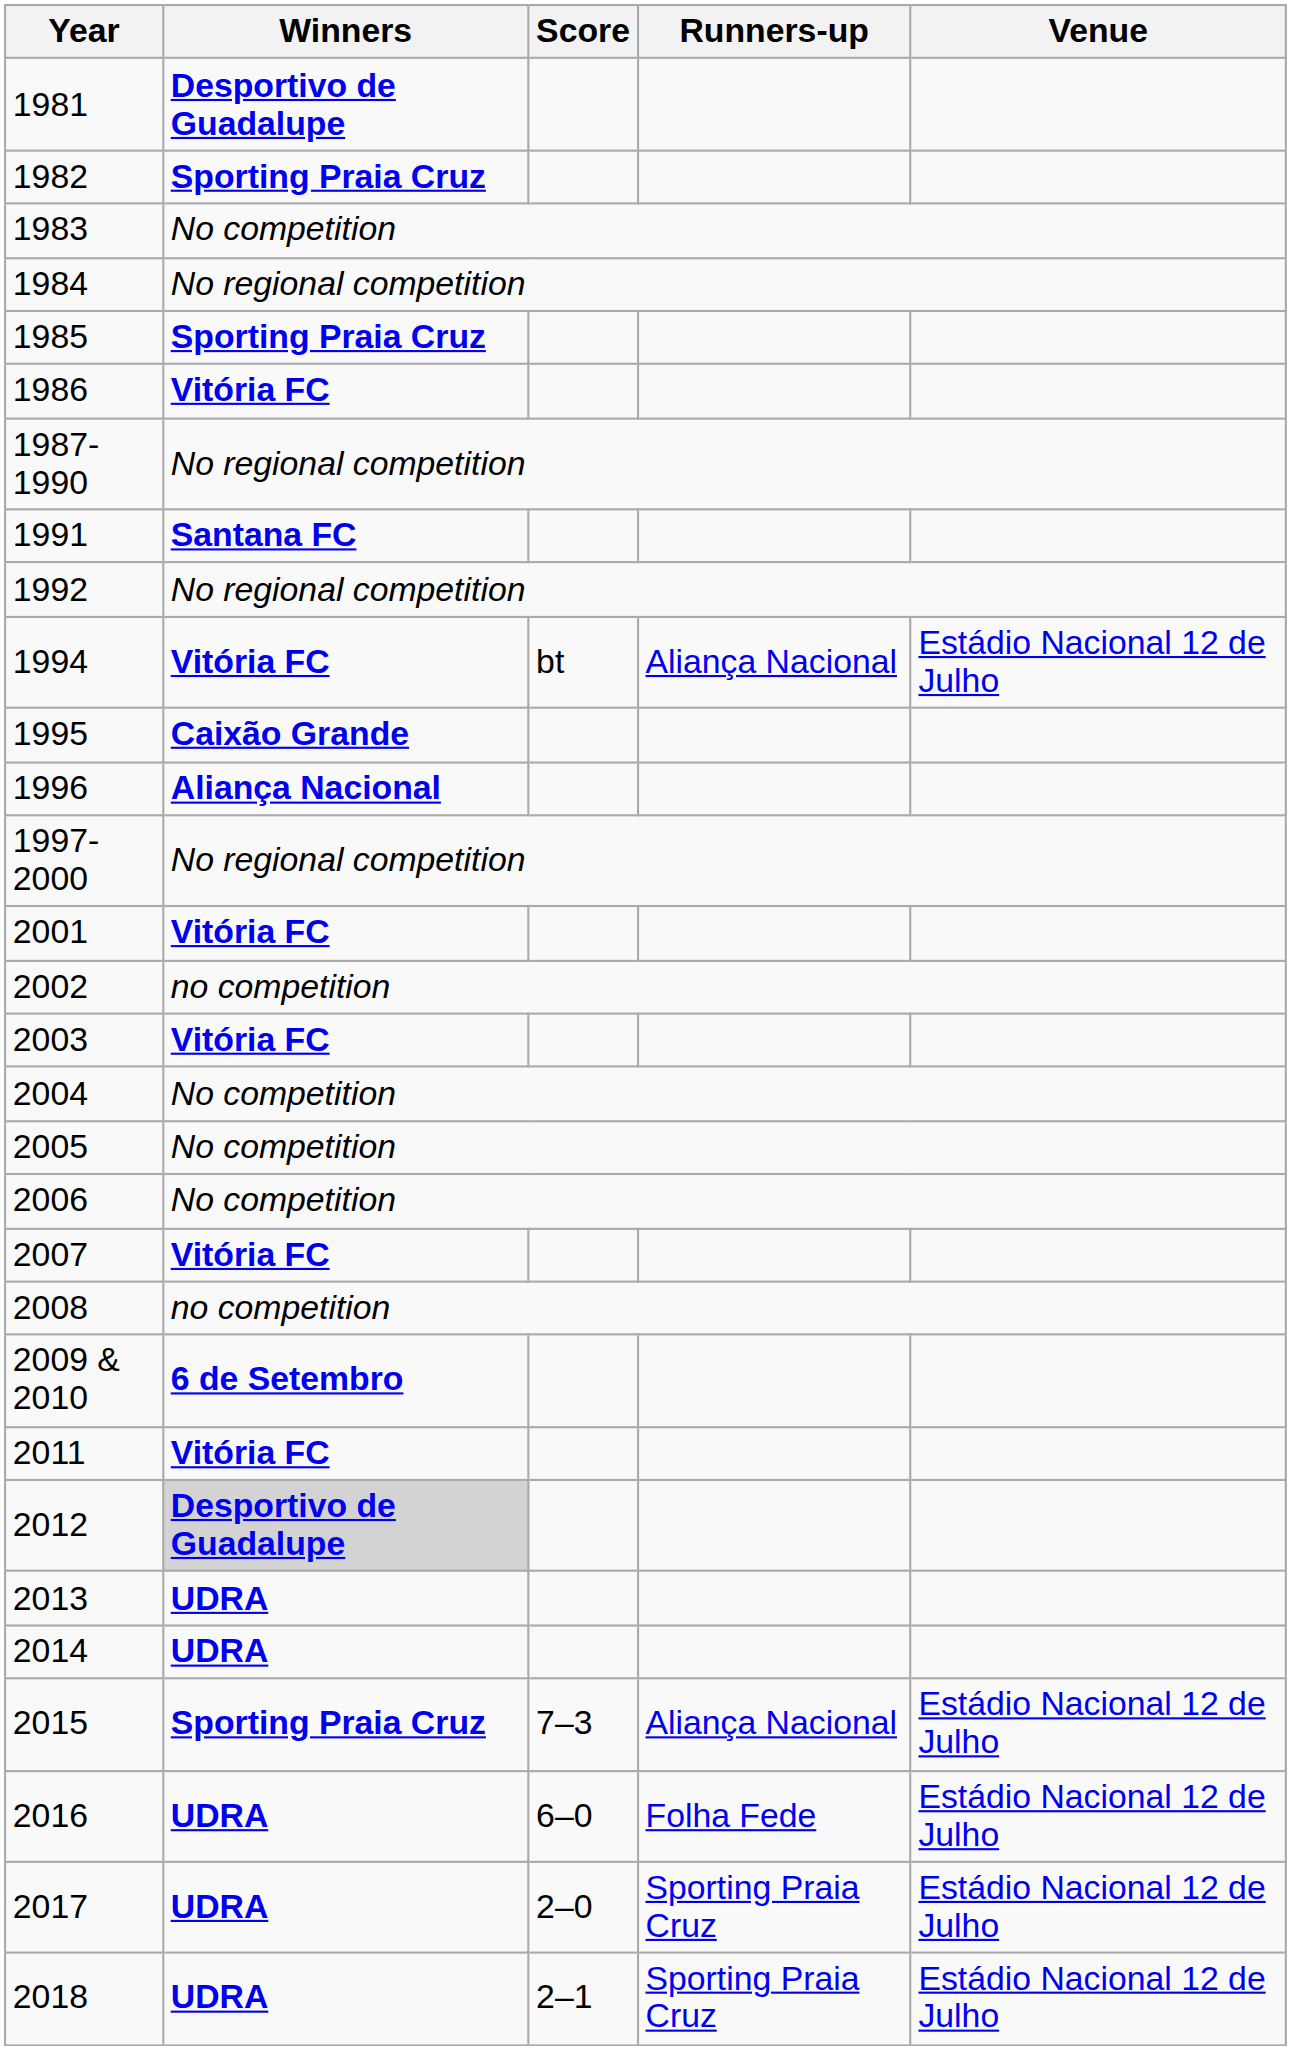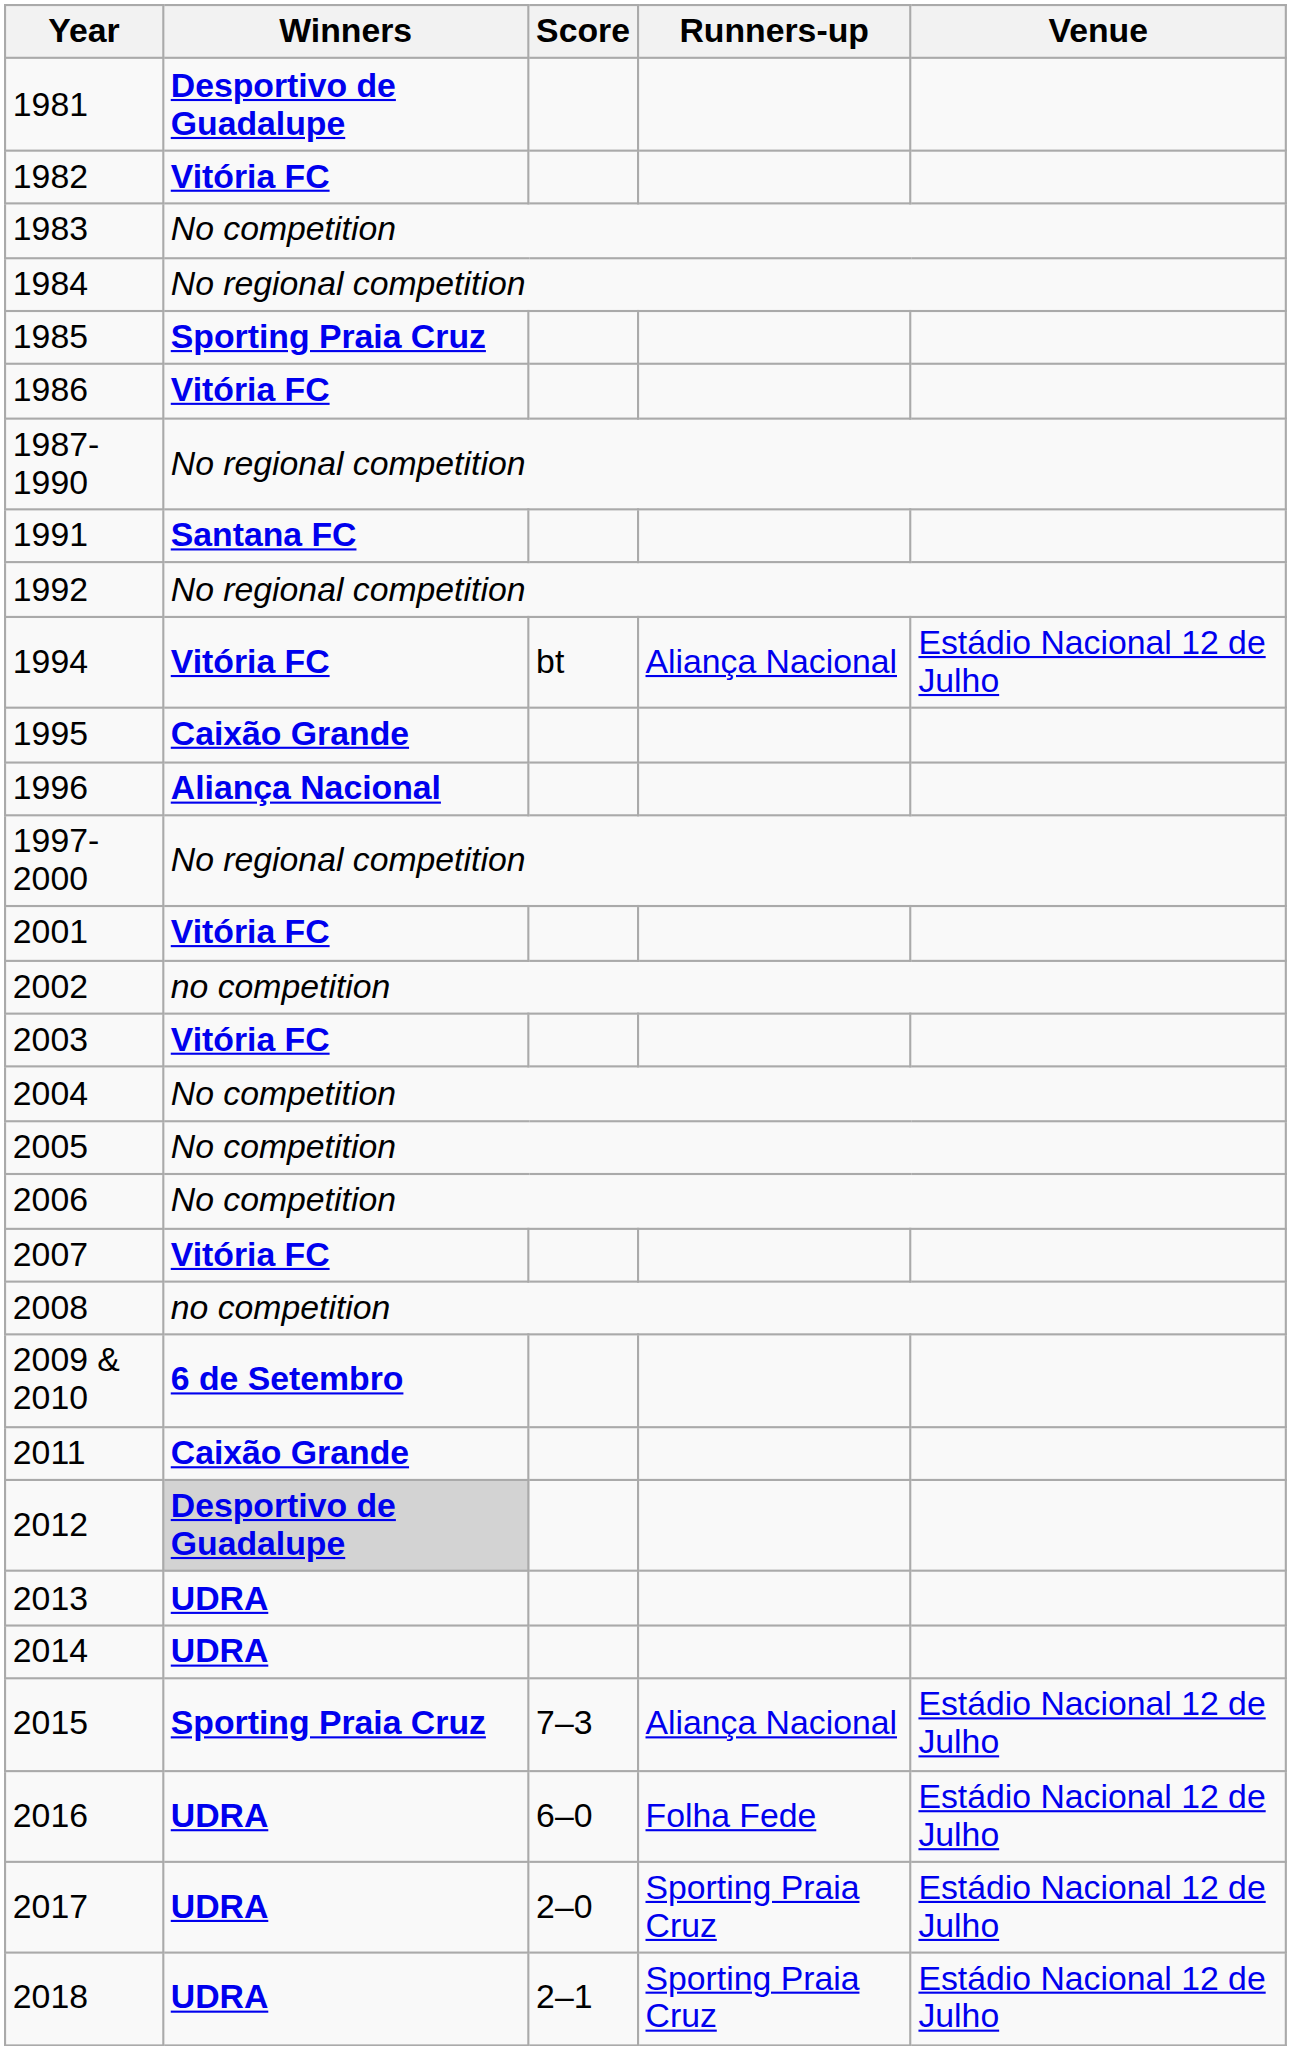 <table class="wikitable">
 <tr>
 <th>Year</th>
 <th>Winners</th>
 <th>Score</th>
 <th>Runners-up</th>
 <th>Venue</th>
 </tr>
 <tr>
 <td>1981</td>
 <td><strong><a href='#'>Desportivo de Guadalupe</a></strong></td>
 <td></td>
 <td></td>
 <td></td>
 </tr>
 <tr>
 <td>1982</td>
-<td><strong><a href='#'>Sporting Praia Cruz</a></strong></td>
+<td><strong><a href='#'>Vitória FC</a></strong></td>
 <td></td>
 <td></td>
 <td></td>
 </tr>
 <tr>
 <td>1983</td>
 <td colspan=4><em>No competition</em></td>
 </tr>
 <tr>
 <td>1984</td>
 <td colspan=4><em>No regional competition</em></td>
 </tr>
 <tr>
 <td>1985</td>
 <td><strong><a href='#'>Sporting Praia Cruz</a></strong></td>
 <td></td>
 <td></td>
 <td></td>
 </tr>
 <tr>
 <td>1986</td>
 <td><strong><a href='#'>Vitória FC</a></strong></td>
 <td></td>
 <td></td>
 <td></td>
 </tr>
 <tr>
 <td>1987-1990</td>
 <td colspan=4><em>No regional competition</em></td>
 </tr>
 <tr>
 <td>1991</td>
 <td><strong><a href='#'>Santana FC</a></strong></td>
 <td></td>
 <td></td>
 <td></td>
 </tr>
 <tr>
 <td>1992</td>
 <td colspan=4><em>No regional competition</em></td>
 </tr>
 <tr>
 <td>1994</td>
 <td><strong><a href='#'>Vitória FC</a></strong></td>
 <td>bt</td>
 <td><a href='#'>Aliança Nacional</a></td>
 <td><a href='#'>Estádio Nacional 12 de Julho</a></td>
 </tr>
 <tr>
 <td>1995</td>
 <td><strong><a href='#'>Caixão Grande</a></strong></td>
 <td></td>
 <td></td>
 <td></td>
 </tr>
 <tr>
 <td>1996</td>
 <td><strong><a href='#'>Aliança Nacional</a></strong></td>
 <td></td>
 <td></td>
 <td></td>
 </tr>
 <tr>
 <td>1997-2000</td>
 <td colspan=4><em>No regional competition</em></td>
 </tr>
 <tr>
 <td>2001</td>
 <td><strong><a href='#'>Vitória FC</a></strong></td>
 <td></td>
 <td></td>
 <td></td>
 </tr>
 <tr>
 <td>2002</td>
 <td colspan=4><em>no competition</em></td>
 </tr>
 <tr>
 <td>2003</td>
 <td><strong><a href='#'>Vitória FC</a></strong></td>
 <td></td>
 <td></td>
 <td></td>
 </tr>
 <tr>
 <td>2004</td>
 <td colspan=4><em>No competition</em></td>
 </tr>
 <tr>
 <td>2005</td>
 <td colspan=4><em>No competition</em></td>
 </tr>
 <tr>
 <td>2006</td>
 <td colspan=4><em>No competition</em></td>
 </tr>
 <tr>
 <td>2007</td>
 <td><strong><a href='#'>Vitória FC</a></strong></td>
 <td></td>
 <td></td>
 <td></td>
 </tr>
 <tr>
 <td>2008</td>
 <td colspan=4><em>no competition</em></td>
 </tr>
 <tr>
 <td>2009 &<br>2010</td>
 <td><strong><a href='#'>6 de Setembro</a></strong></td>
 <td></td>
 <td></td>
 <td></td>
 </tr>
 <tr>
 <td>2011</td>
-<td><strong><a href='#'>Vitória FC</a></strong></td>
+<td><strong><a href='#'>Caixão Grande</a></strong></td>
 <td></td>
 <td></td>
 <td></td>
 </tr>
 <tr>
 <td>2012</td>
 <td style="background: lightgrey;"><strong><a href='#'>Desportivo de Guadalupe</a></strong></td>
 <td></td>
 <td></td>
 <td></td>
 </tr>
 <tr>
 <td>2013</td>
 <td><strong><a href='#'>UDRA</a></strong></td>
 <td></td>
 <td></td>
 <td></td>
 </tr>
 <tr>
 <td>2014</td>
 <td><strong><a href='#'>UDRA</a></strong></td>
 <td></td>
 <td></td>
 <td></td>
 </tr>
 <tr>
 <td>2015</td>
 <td><strong><a href='#'>Sporting Praia Cruz</a></strong></td>
 <td>7–3</td>
 <td><a href='#'>Aliança Nacional</a></td>
 <td><a href='#'>Estádio Nacional 12 de Julho</a></td>
 </tr>
 <tr>
 <td>2016</td>
 <td><strong><a href='#'>UDRA</a></strong></td>
 <td>6–0</td>
 <td><a href='#'>Folha Fede</a></td>
 <td><a href='#'>Estádio Nacional 12 de Julho</a></td>
 </tr>
 <tr>
 <td>2017</td>
 <td><strong><a href='#'>UDRA</a></strong></td>
 <td>2–0</td>
 <td><a href='#'>Sporting Praia Cruz</a></td>
 <td><a href='#'>Estádio Nacional 12 de Julho</a></td>
 </tr>
 <tr>
 <td>2018</td>
 <td><strong><a href='#'>UDRA</a></strong></td>
 <td>2–1</td>
 <td><a href='#'>Sporting Praia Cruz</a></td>
 <td><a href='#'>Estádio Nacional 12 de Julho</a></td>
 </tr>
 </table>
